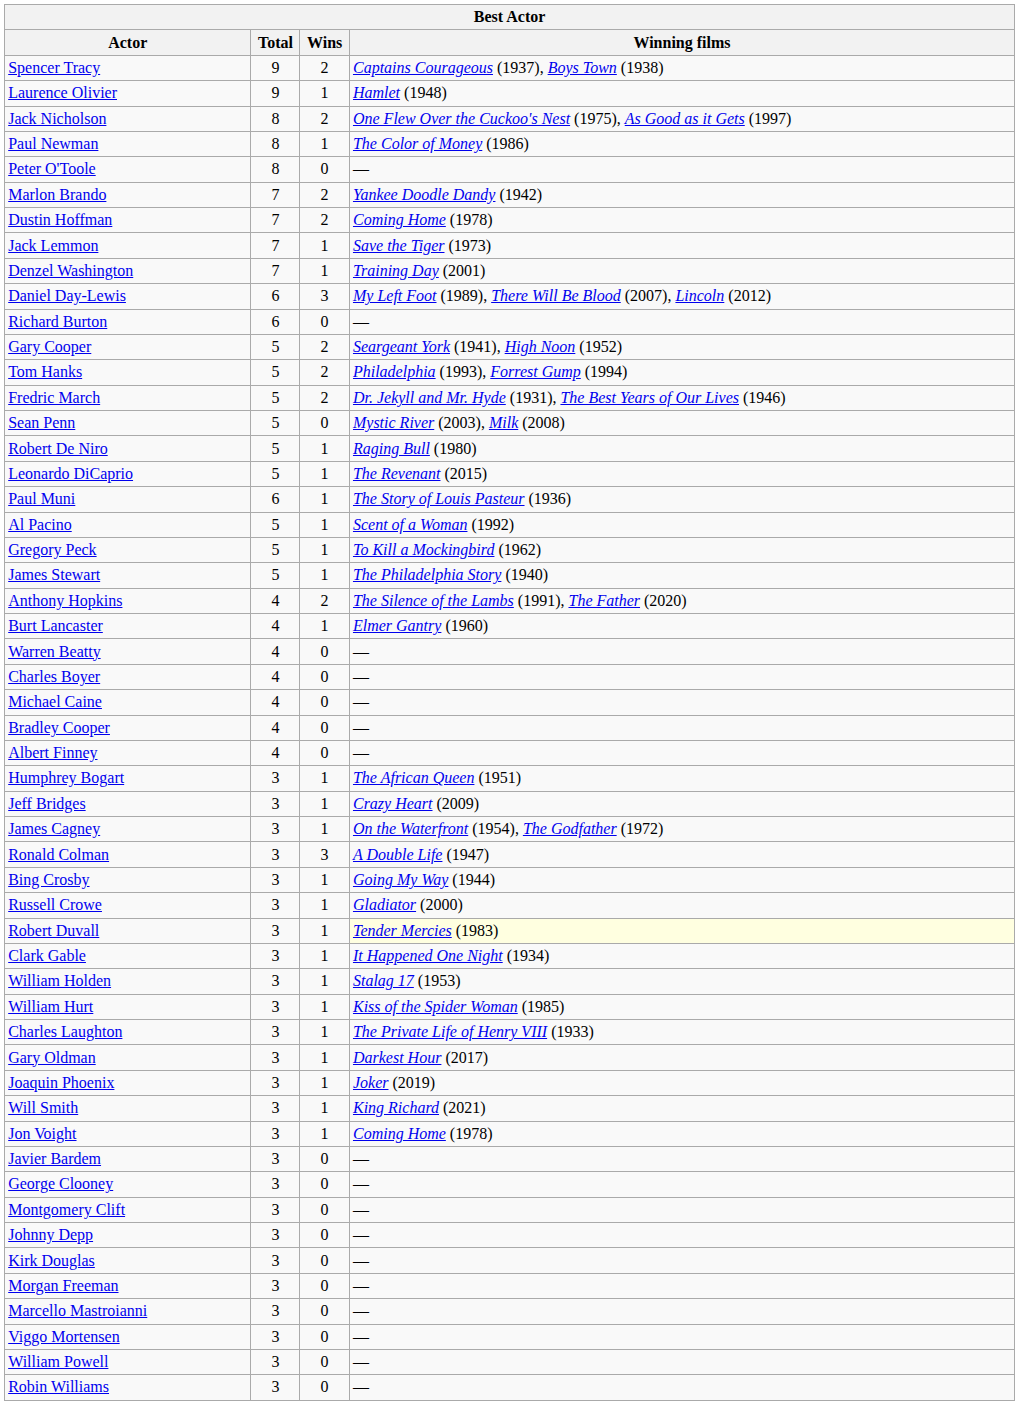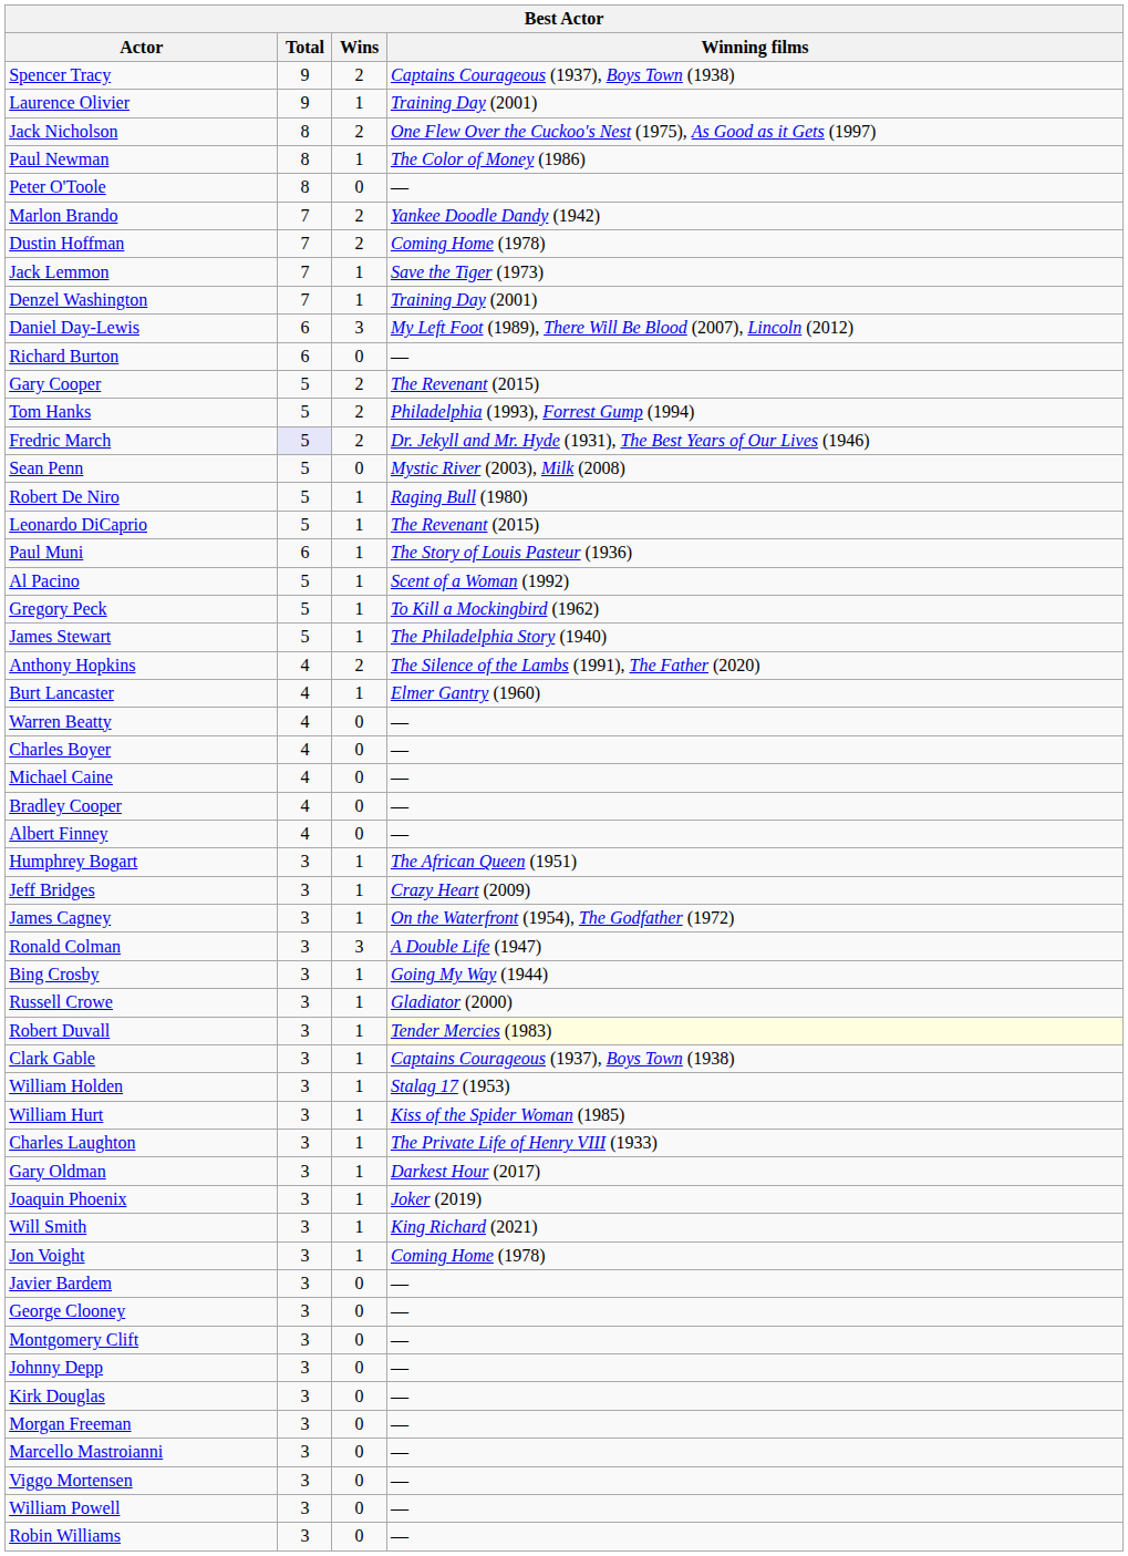 <table class="sortable wikitable" width=80%>
 <tr>
 <th colspan=4>Best Actor</th>
 </tr>
 <tr>
 <th width=20%>Actor</th>
 <th width=3%>Total</th>
 <th width=3%>Wins</th>
 <th width=54%>Winning films</th>
 </tr>
 <tr>
 <td><a href='#'>Spencer Tracy</a></td>
 <td align=center>9</td>
 <td align=center>2</td>
 <td><em><a href='#'>Captains Courageous</a></em> (1937), <em><a href='#'>Boys Town</a></em> (1938)</td>
 </tr>
 <tr>
 <td><a href='#'>Laurence Olivier</a></td>
 <td align=center>9</td>
 <td align=center>1</td>
-<td><em><a href='#'>Hamlet</a></em> (1948)</td>
+<td><em><a href='#'>Training Day</a></em> (2001)</td>
 </tr>
 <tr>
 <td><a href='#'>Jack Nicholson</a></td>
 <td align=center>8</td>
 <td align=center>2</td>
 <td><em><a href='#'>One Flew Over the Cuckoo's Nest</a></em> (1975), <em><a href='#'>As Good as it Gets</a></em> (1997)</td>
 </tr>
 <tr>
 <td><a href='#'>Paul Newman</a></td>
 <td align=center>8</td>
 <td align=center>1</td>
 <td><em><a href='#'>The Color of Money</a></em> (1986)</td>
 </tr>
 <tr>
 <td><a href='#'>Peter O'Toole</a></td>
 <td align=center>8</td>
 <td align=center>0</td>
 <td>—</td>
 </tr>
 <tr>
 <td><a href='#'>Marlon Brando</a></td>
 <td align=center>7</td>
 <td align=center>2</td>
 <td><em><a href='#'>Yankee Doodle Dandy</a></em> (1942)</td>
 </tr>
 <tr>
 <td><a href='#'>Dustin Hoffman</a></td>
 <td align=center>7</td>
 <td align=center>2</td>
 <td><em><a href='#'>Coming Home</a></em> (1978)</td>
 </tr>
 <tr>
 <td><a href='#'>Jack Lemmon</a></td>
 <td align=center>7</td>
 <td align=center>1</td>
 <td><em><a href='#'>Save the Tiger</a></em> (1973)</td>
 </tr>
 <tr>
 <td><a href='#'>Denzel Washington</a></td>
 <td align=center>7</td>
 <td align=center>1</td>
 <td><em><a href='#'>Training Day</a></em> (2001)</td>
 </tr>
 <tr>
 <td><a href='#'>Daniel Day-Lewis</a></td>
 <td align=center>6</td>
 <td align=center>3</td>
 <td><em><a href='#'>My Left Foot</a></em> (1989), <em><a href='#'>There Will Be Blood</a></em> (2007), <em><a href='#'>Lincoln</a></em> (2012)</td>
 </tr>
 <tr>
 <td><a href='#'>Richard Burton</a></td>
 <td align=center>6</td>
 <td align=center>0</td>
 <td>—</td>
 </tr>
 <tr>
 <td><a href='#'>Gary Cooper</a></td>
 <td align=center>5</td>
 <td align=center>2</td>
-<td><em><a href='#'>Seargeant York</a></em> (1941), <em><a href='#'>High Noon</a></em> (1952)</td>
+<td><em><a href='#'>The Revenant</a></em> (2015)</td>
 </tr>
 <tr>
 <td><a href='#'>Tom Hanks</a></td>
 <td align=center>5</td>
 <td align=center>2</td>
 <td><em><a href='#'>Philadelphia</a></em> (1993), <em><a href='#'>Forrest Gump</a></em> (1994)</td>
 </tr>
 <tr>
 <td><a href='#'>Fredric March</a></td>
-<td align=center>5</td>
+<td align=center style="background: lavender;">5</td>
 <td align=center>2</td>
 <td><em><a href='#'>Dr. Jekyll and Mr. Hyde</a></em> (1931), <em><a href='#'>The Best Years of Our Lives</a></em> (1946)</td>
 </tr>
 <tr>
 <td><a href='#'>Sean Penn</a></td>
 <td align=center>5</td>
 <td align=center>0</td>
 <td><em><a href='#'>Mystic River</a></em> (2003), <em><a href='#'>Milk</a></em> (2008)</td>
 </tr>
 <tr>
 <td><a href='#'>Robert De Niro</a></td>
 <td align=center>5</td>
 <td align=center>1</td>
 <td><em><a href='#'>Raging Bull</a></em> (1980)</td>
 </tr>
 <tr>
 <td><a href='#'>Leonardo DiCaprio</a></td>
 <td align=center>5</td>
 <td align=center>1</td>
 <td><em><a href='#'>The Revenant</a></em> (2015)</td>
 </tr>
 <tr>
 <td><a href='#'>Paul Muni</a></td>
 <td align=center>6</td>
 <td align=center>1</td>
 <td><em><a href='#'>The Story of Louis Pasteur</a></em> (1936)</td>
 </tr>
 <tr>
 <td><a href='#'>Al Pacino</a></td>
 <td align=center>5</td>
 <td align=center>1</td>
 <td><em><a href='#'>Scent of a Woman</a></em> (1992)</td>
 </tr>
 <tr>
 <td><a href='#'>Gregory Peck</a></td>
 <td align=center>5</td>
 <td align=center>1</td>
 <td><em><a href='#'>To Kill a Mockingbird</a></em> (1962)</td>
 </tr>
 <tr>
 <td><a href='#'>James Stewart</a></td>
 <td align=center>5</td>
 <td align=center>1</td>
 <td><em><a href='#'>The Philadelphia Story</a></em> (1940)</td>
 </tr>
 <tr>
 <td><a href='#'>Anthony Hopkins</a></td>
 <td align=center>4</td>
 <td align=center>2</td>
 <td><em><a href='#'>The Silence of the Lambs</a></em> (1991), <em><a href='#'>The Father</a></em> (2020)</td>
 </tr>
 <tr>
 <td><a href='#'>Burt Lancaster</a></td>
 <td align=center>4</td>
 <td align=center>1</td>
 <td><em><a href='#'>Elmer Gantry</a></em> (1960)</td>
 </tr>
 <tr>
 <td><a href='#'>Warren Beatty</a></td>
 <td align=center>4</td>
 <td align=center>0</td>
 <td>—</td>
 </tr>
 <tr>
 <td><a href='#'>Charles Boyer</a></td>
 <td align=center>4</td>
 <td align=center>0</td>
 <td>—</td>
 </tr>
 <tr>
 <td><a href='#'>Michael Caine</a></td>
 <td align=center>4</td>
 <td align=center>0</td>
 <td>—</td>
 </tr>
 <tr>
 <td><a href='#'>Bradley Cooper</a></td>
 <td align=center>4</td>
 <td align=center>0</td>
 <td>—</td>
 </tr>
 <tr>
 <td><a href='#'>Albert Finney</a></td>
 <td align=center>4</td>
 <td align=center>0</td>
 <td>—</td>
 </tr>
 <tr>
 <td><a href='#'>Humphrey Bogart</a></td>
 <td align=center>3</td>
 <td align=center>1</td>
 <td><em><a href='#'>The African Queen</a></em> (1951)</td>
 </tr>
 <tr>
 <td><a href='#'>Jeff Bridges</a></td>
 <td align=center>3</td>
 <td align=center>1</td>
 <td><em><a href='#'>Crazy Heart</a></em> (2009)</td>
 </tr>
 <tr>
 <td><a href='#'>James Cagney</a></td>
 <td align=center>3</td>
 <td align=center>1</td>
 <td><em><a href='#'>On the Waterfront</a></em> (1954), <em><a href='#'>The Godfather</a></em> (1972)</td>
 </tr>
 <tr>
 <td><a href='#'>Ronald Colman</a></td>
 <td align=center>3</td>
 <td align=center>3</td>
 <td><em><a href='#'>A Double Life</a></em> (1947)</td>
 </tr>
 <tr>
 <td><a href='#'>Bing Crosby</a></td>
 <td align=center>3</td>
 <td align=center>1</td>
 <td><em><a href='#'>Going My Way</a></em> (1944)</td>
 </tr>
 <tr>
 <td><a href='#'>Russell Crowe</a></td>
 <td align=center>3</td>
 <td align=center>1</td>
 <td><em><a href='#'>Gladiator</a></em> (2000)</td>
 </tr>
 <tr>
 <td><a href='#'>Robert Duvall</a></td>
 <td align=center>3</td>
 <td align=center>1</td>
 <td style="background: lightyellow;"><em><a href='#'>Tender Mercies</a></em> (1983)</td>
 </tr>
 <tr>
 <td><a href='#'>Clark Gable</a></td>
 <td align=center>3</td>
 <td align=center>1</td>
-<td><em><a href='#'>It Happened One Night</a></em> (1934)</td>
+<td><em><a href='#'>Captains Courageous</a></em> (1937), <em><a href='#'>Boys Town</a></em> (1938)</td>
 </tr>
 <tr>
 <td><a href='#'>William Holden</a></td>
 <td align=center>3</td>
 <td align=center>1</td>
 <td><em><a href='#'>Stalag 17</a></em> (1953)</td>
 </tr>
 <tr>
 <td><a href='#'>William Hurt</a></td>
 <td align=center>3</td>
 <td align=center>1</td>
 <td><em><a href='#'>Kiss of the Spider Woman</a></em> (1985)</td>
 </tr>
 <tr>
 <td><a href='#'>Charles Laughton</a></td>
 <td align=center>3</td>
 <td align=center>1</td>
 <td><em><a href='#'>The Private Life of Henry VIII</a></em> (1933)</td>
 </tr>
 <tr>
 <td><a href='#'>Gary Oldman</a></td>
 <td align=center>3</td>
 <td align=center>1</td>
 <td><em><a href='#'>Darkest Hour</a></em> (2017)</td>
 </tr>
 <tr>
 <td><a href='#'>Joaquin Phoenix</a></td>
 <td align=center>3</td>
 <td align=center>1</td>
 <td><em><a href='#'>Joker</a></em> (2019)</td>
 </tr>
 <tr>
 <td><a href='#'>Will Smith</a></td>
 <td align=center>3</td>
 <td align=center>1</td>
 <td><em><a href='#'>King Richard</a></em> (2021)</td>
 </tr>
 <tr>
 <td><a href='#'>Jon Voight</a></td>
 <td align=center>3</td>
 <td align=center>1</td>
 <td><em><a href='#'>Coming Home</a></em> (1978)</td>
 </tr>
 <tr>
 <td><a href='#'>Javier Bardem</a></td>
 <td align=center>3</td>
 <td align=center>0</td>
 <td>—</td>
 </tr>
 <tr>
 <td><a href='#'>George Clooney</a></td>
 <td align=center>3</td>
 <td align=center>0</td>
 <td>—</td>
 </tr>
 <tr>
 <td><a href='#'>Montgomery Clift</a></td>
 <td align=center>3</td>
 <td align=center>0</td>
 <td>—</td>
 </tr>
 <tr>
 <td><a href='#'>Johnny Depp</a></td>
 <td align=center>3</td>
 <td align=center>0</td>
 <td>—</td>
 </tr>
 <tr>
 <td><a href='#'>Kirk Douglas</a></td>
 <td align=center>3</td>
 <td align=center>0</td>
 <td>—</td>
 </tr>
 <tr>
 <td><a href='#'>Morgan Freeman</a></td>
 <td align=center>3</td>
 <td align=center>0</td>
 <td>—</td>
 </tr>
 <tr>
 <td><a href='#'>Marcello Mastroianni</a></td>
 <td align=center>3</td>
 <td align=center>0</td>
 <td>—</td>
 </tr>
 <tr>
 <td><a href='#'>Viggo Mortensen</a></td>
 <td align=center>3</td>
 <td align=center>0</td>
 <td>—</td>
 </tr>
 <tr>
 <td><a href='#'>William Powell</a></td>
 <td align=center>3</td>
 <td align=center>0</td>
 <td>—</td>
 </tr>
 <tr>
 <td><a href='#'>Robin Williams</a></td>
 <td align=center>3</td>
 <td align=center>0</td>
 <td>—</td>
 </tr>
 </table>
